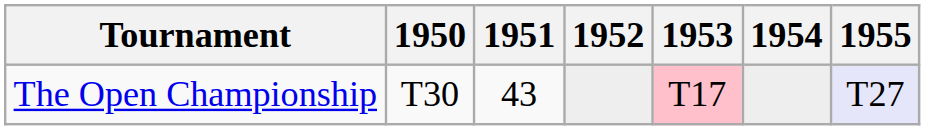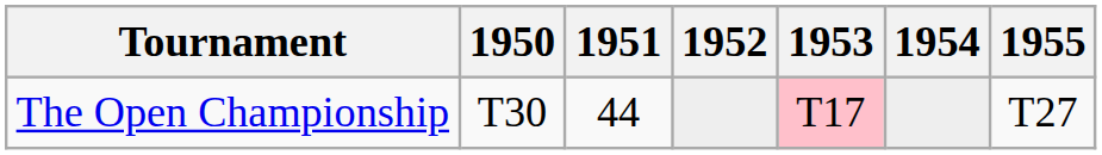 <table class="wikitable" style="font-size:95%;text-align:center;">
 <tr>
 <th>Tournament</th>
 <th>1950</th>
 <th>1951</th>
 <th>1952</th>
 <th>1953</th>
 <th>1954</th>
 <th>1955</th>
 </tr>
 <tr>
 <td align=left><a href='#'>The Open Championship</a></td>
 <td>T30</td>
-<td>43</td>
+<td>44</td>
 <td style="background:#eeeeee;"></td>
 <td style="background: pink;">T17</td>
 <td style="background:#eeeeee;"></td>
-<td style="background: lavender;">T27</td>
+<td>T27</td>
 </tr>
 </table>
